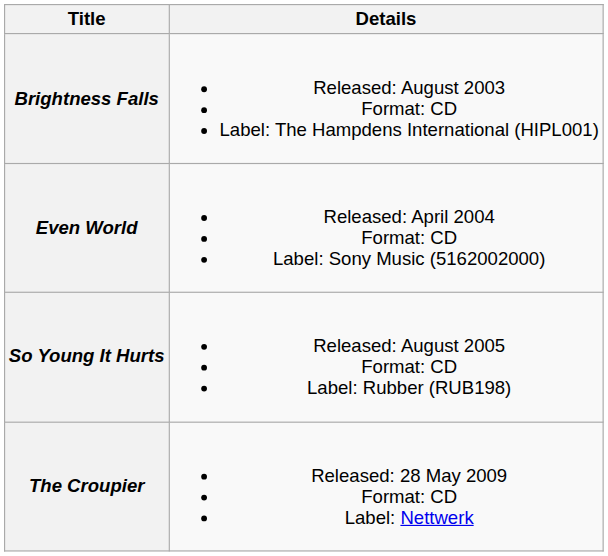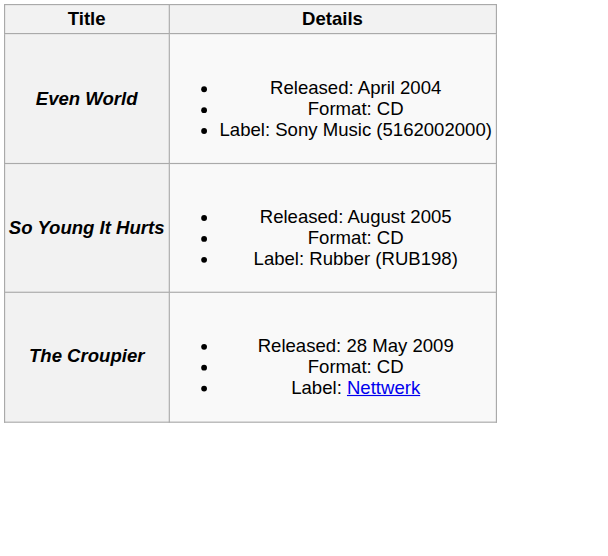 <table class="wikitable plainrowheaders" style="text-align:center;" border="1">
 <tr>
 <th>Title</th>
 <th>Details</th>
-</tr>
-<tr>
-<th scope="row"><em>Brightness Falls</em></th>
-<td><br><ul><li>Released: August 2003</li><li>Format: CD</li><li>Label: The Hampdens International (HIPL001)</li></ul></td>
 </tr>
 <tr>
 <th scope="row"><em>Even World</em></th>
 <td><br><ul><li>Released: April 2004</li><li>Format: CD</li><li>Label: Sony Music (5162002000)</li></ul></td>
 </tr>
 <tr>
 <th scope="row"><em>So Young It Hurts</em></th>
 <td><br><ul><li>Released: August 2005</li><li>Format: CD</li><li>Label: Rubber (RUB198)</li></ul></td>
 </tr>
 <tr>
 <th scope="row"><em>The Croupier</em></th>
 <td><br><ul><li>Released: 28 May 2009</li><li>Format: CD</li><li>Label: <a href='#'>Nettwerk</a></li></ul></td>
 </tr>
 </table>
